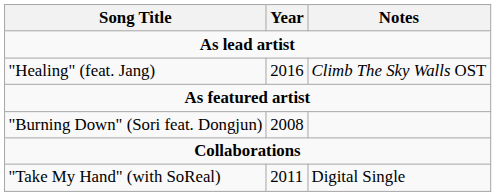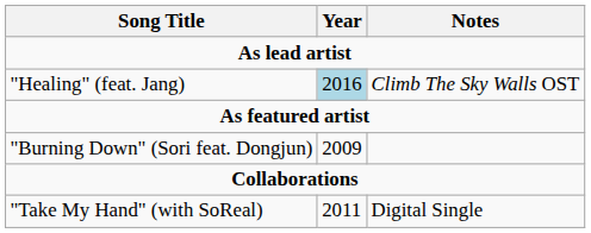 <table class="wikitable">
 <tr>
 <th scope="col">Song Title</th>
 <th scope="col">Year</th>
 <th scope="col">Notes</th>
 </tr>
 <tr>
 <td colspan="3" style="text-align:center"><strong>As lead artist</strong></td>
 </tr>
 <tr>
 <td>"Healing" (feat. Jang)</td>
-<td>2016</td>
+<td style="background: lightblue;">2016</td>
 <td><em>Climb The Sky Walls</em> OST</td>
 </tr>
 <tr>
 <td colspan="3" style="text-align:center"><strong>As featured artist</strong></td>
 </tr>
 <tr>
 <td>"Burning Down" (Sori feat. Dongjun)</td>
-<td>2008</td>
+<td>2009</td>
 <td></td>
 </tr>
 <tr>
 <td colspan="3" style="text-align:center"><strong>Collaborations</strong></td>
 </tr>
 <tr>
 <td>"Take My Hand" (with SoReal)</td>
 <td>2011</td>
 <td>Digital Single</td>
 </tr>
 </table>
